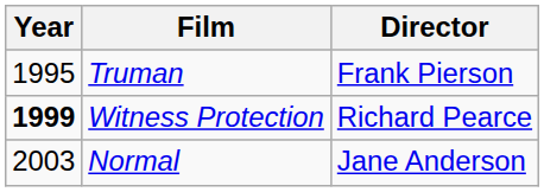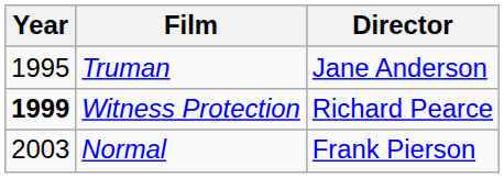 <table class="wikitable">
 <tr>
 <th>Year</th>
 <th>Film</th>
 <th>Director</th>
 </tr>
 <tr>
 <td>1995</td>
 <td><em><a href='#'>Truman</a></em></td>
-<td><a href='#'>Frank Pierson</a></td>
+<td><a href='#'>Jane Anderson</a></td>
 </tr>
 <tr>
 <td><strong>1999</strong></td>
 <td><em><a href='#'>Witness Protection</a></em></td>
 <td><a href='#'>Richard Pearce</a></td>
 </tr>
 <tr>
 <td>2003</td>
 <td><em><a href='#'>Normal</a></em></td>
-<td><a href='#'>Jane Anderson</a></td>
+<td><a href='#'>Frank Pierson</a></td>
 </tr>
 </table>
